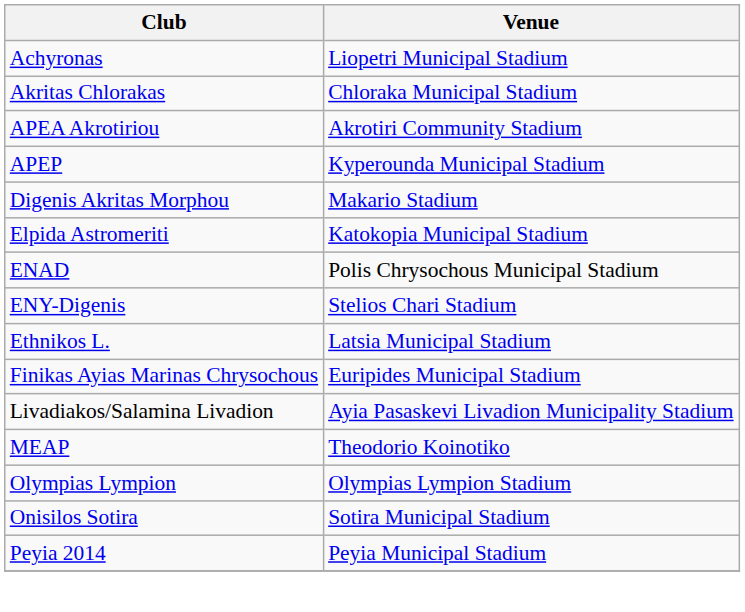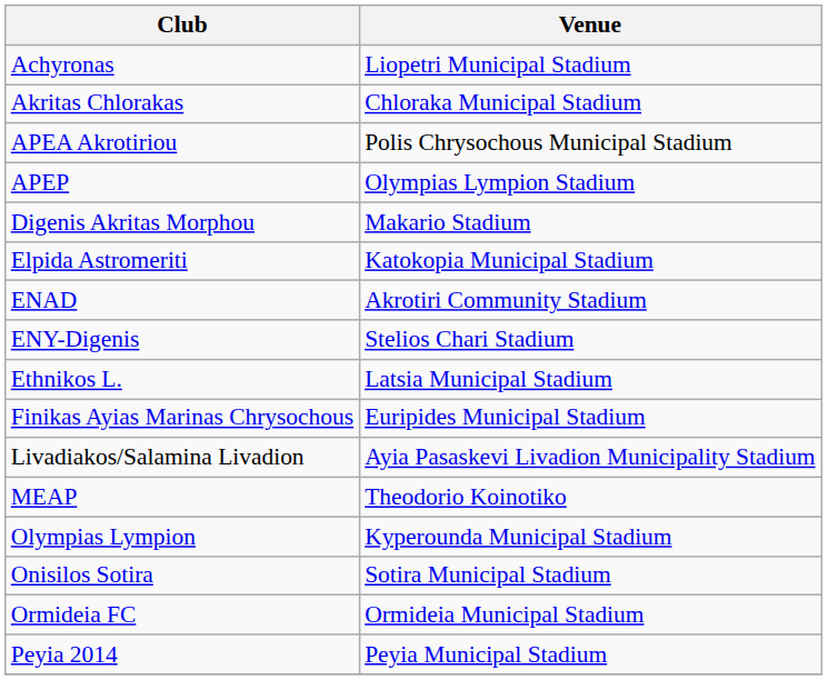 <table class="wikitable" style="font-size:90%">
 <tr>
 <th>Club</th>
 <th>Venue</th>
 </tr>
 <tr>
 <td><a href='#'>Achyronas</a></td>
 <td><a href='#'>Liopetri Municipal Stadium</a></td>
 </tr>
 <tr>
 <td><a href='#'>Akritas Chlorakas</a></td>
 <td><a href='#'>Chloraka Municipal Stadium</a></td>
 </tr>
 <tr>
 <td><a href='#'>APEA Akrotiriou</a></td>
-<td><a href='#'>Akrotiri Community Stadium</a></td>
+<td>Polis Chrysochous Municipal Stadium</td>
 </tr>
 <tr>
 <td><a href='#'>APEP</a></td>
-<td><a href='#'>Kyperounda Municipal Stadium</a></td>
+<td><a href='#'>Olympias Lympion Stadium</a></td>
 </tr>
 <tr>
 <td><a href='#'>Digenis Akritas Morphou</a></td>
 <td><a href='#'>Makario Stadium</a></td>
 </tr>
 <tr>
 <td><a href='#'>Elpida Astromeriti</a></td>
 <td><a href='#'>Katokopia Municipal Stadium</a></td>
 </tr>
 <tr>
 <td><a href='#'>ENAD</a></td>
-<td>Polis Chrysochous Municipal Stadium</td>
+<td><a href='#'>Akrotiri Community Stadium</a></td>
 </tr>
 <tr>
 <td><a href='#'>ENY-Digenis</a></td>
 <td><a href='#'>Stelios Chari Stadium</a></td>
 </tr>
 <tr>
 <td><a href='#'>Ethnikos L.</a></td>
 <td><a href='#'>Latsia Municipal Stadium</a></td>
 </tr>
 <tr>
 <td><a href='#'>Finikas Ayias Marinas Chrysochous</a></td>
 <td><a href='#'>Euripides Municipal Stadium</a></td>
 </tr>
 <tr>
 <td>Livadiakos/Salamina Livadion</td>
 <td><a href='#'>Ayia Pasaskevi Livadion Municipality Stadium</a></td>
 </tr>
 <tr>
 <td><a href='#'>MEAP</a></td>
 <td><a href='#'>Theodorio Koinotiko</a></td>
 </tr>
 <tr>
 <td><a href='#'>Olympias Lympion</a></td>
-<td><a href='#'>Olympias Lympion Stadium</a></td>
+<td><a href='#'>Kyperounda Municipal Stadium</a></td>
 </tr>
 <tr>
 <td><a href='#'>Onisilos Sotira</a></td>
 <td><a href='#'>Sotira Municipal Stadium</a></td>
+</tr>
+<tr>
+<td><a href='#'>Ormideia FC</a></td>
+<td><a href='#'>Ormideia Municipal Stadium</a></td>
 </tr>
 <tr>
 <td><a href='#'>Peyia 2014</a></td>
 <td><a href='#'>Peyia Municipal Stadium</a></td>
 </tr>
 <tr>
 </tr>
 </table>
